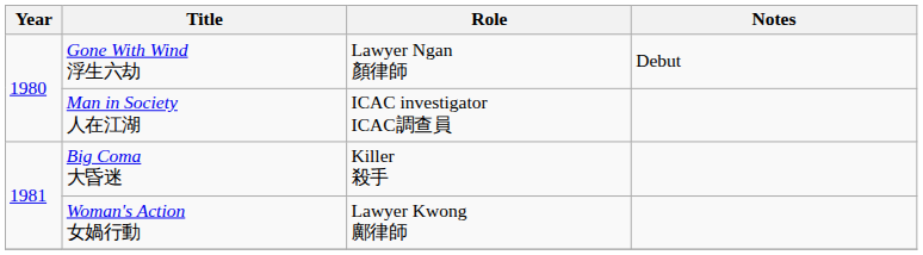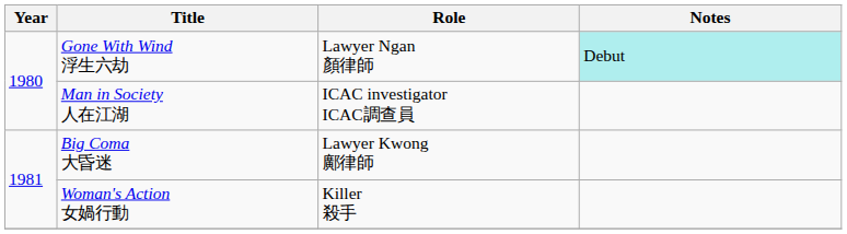 <table class="wikitable">
 <tr>
 <th width=5%>Year</th>
 <th width=25%>Title</th>
 <th width=25%>Role</th>
 <th width=25%>Notes</th>
 </tr>
 <tr>
 <td rowspan="2"><a href='#'>1980</a></td>
 <td><em><a href='#'>Gone With Wind</a></em><br>浮生六劫</td>
 <td>Lawyer Ngan<br>顏律師</td>
-<td>Debut</td>
+<td style="background: paleturquoise;">Debut</td>
 </tr>
 <tr>
 <td><em><a href='#'>Man in Society</a></em><br>人在江湖</td>
 <td>ICAC investigator<br>ICAC調查員</td>
 <td></td>
 </tr>
 <tr>
 <td rowspan="2"><a href='#'>1981</a></td>
 <td><em><a href='#'>Big Coma</a></em><br>大昏迷</td>
-<td>Killer<br>殺手</td>
+<td>Lawyer Kwong<br>鄺律師</td>
 <td></td>
 </tr>
 <tr>
 <td><em><a href='#'>Woman's Action</a></em><br>女媧行動</td>
-<td>Lawyer Kwong<br>鄺律師</td>
+<td>Killer<br>殺手</td>
 <td></td>
 </tr>
 <tr>
 </tr>
 </table>
